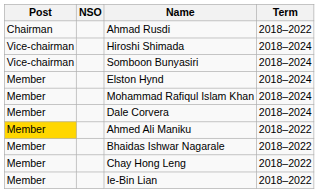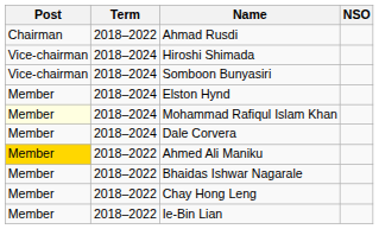 <table class=wikitable border=1>
 <tr>
 <th>Post</th>
+<th>Term</th>
+<th>Name</th>
 <th>NSO</th>
-<th>Name</th>
-<th>Term</th>
 </tr>
 <tr>
 <td>Chairman</td>
+<td>2018–2022</td>
+<td>Ahmad Rusdi</td>
 <td></td>
-<td>Ahmad Rusdi</td>
-<td>2018–2022</td>
 </tr>
 <tr>
 <td>Vice-chairman</td>
+<td>2018–2024</td>
+<td>Hiroshi Shimada</td>
 <td></td>
-<td>Hiroshi Shimada</td>
-<td>2018–2024</td>
 </tr>
 <tr>
 <td>Vice-chairman</td>
+<td>2018–2024</td>
+<td>Somboon Bunyasiri</td>
 <td></td>
-<td>Somboon Bunyasiri</td>
-<td>2018–2024</td>
 </tr>
 <tr>
 <td>Member</td>
+<td>2018–2024</td>
+<td>Elston Hynd</td>
 <td></td>
-<td>Elston Hynd</td>
+</tr>
+<tr>
+<td style="background: lightyellow;">Member</td>
 <td>2018–2024</td>
+<td>Mohammad Rafiqul Islam Khan</td>
+<td></td>
 </tr>
 <tr>
 <td>Member</td>
+<td>2018–2024</td>
+<td Ahmad Rusdi>Dale Corvera</td>
 <td></td>
-<td>Mohammad Rafiqul Islam Khan</td>
-<td>2018–2024</td>
+</tr>
+<tr>
+<td style="background: gold;">Member</td>
+<td>2018–2022</td>
+<td>Ahmed Ali Maniku</td>
+<td></td>
 </tr>
 <tr>
 <td>Member</td>
+<td>2018–2022</td>
+<td>Bhaidas Ishwar Nagarale</td>
 <td></td>
-<td Ahmad Rusdi>Dale Corvera</td>
-<td>2018–2024</td>
-</tr>
-<tr>
-<td style="background: gold;">Member</td>
-<td></td>
-<td>Ahmed Ali Maniku</td>
-<td>2018–2022</td>
 </tr>
 <tr>
 <td>Member</td>
+<td>2018–2022</td>
+<td>Chay Hong Leng</td>
 <td></td>
-<td>Bhaidas Ishwar Nagarale</td>
-<td>2018–2022</td>
 </tr>
 <tr>
 <td>Member</td>
+<td>2018–2022</td>
+<td>Ie-Bin Lian</td>
 <td></td>
-<td>Chay Hong Leng</td>
-<td>2018–2022</td>
-</tr>
-<tr>
-<td>Member</td>
-<td></td>
-<td>Ie-Bin Lian</td>
-<td>2018–2022</td>
 </tr>
 </table>
